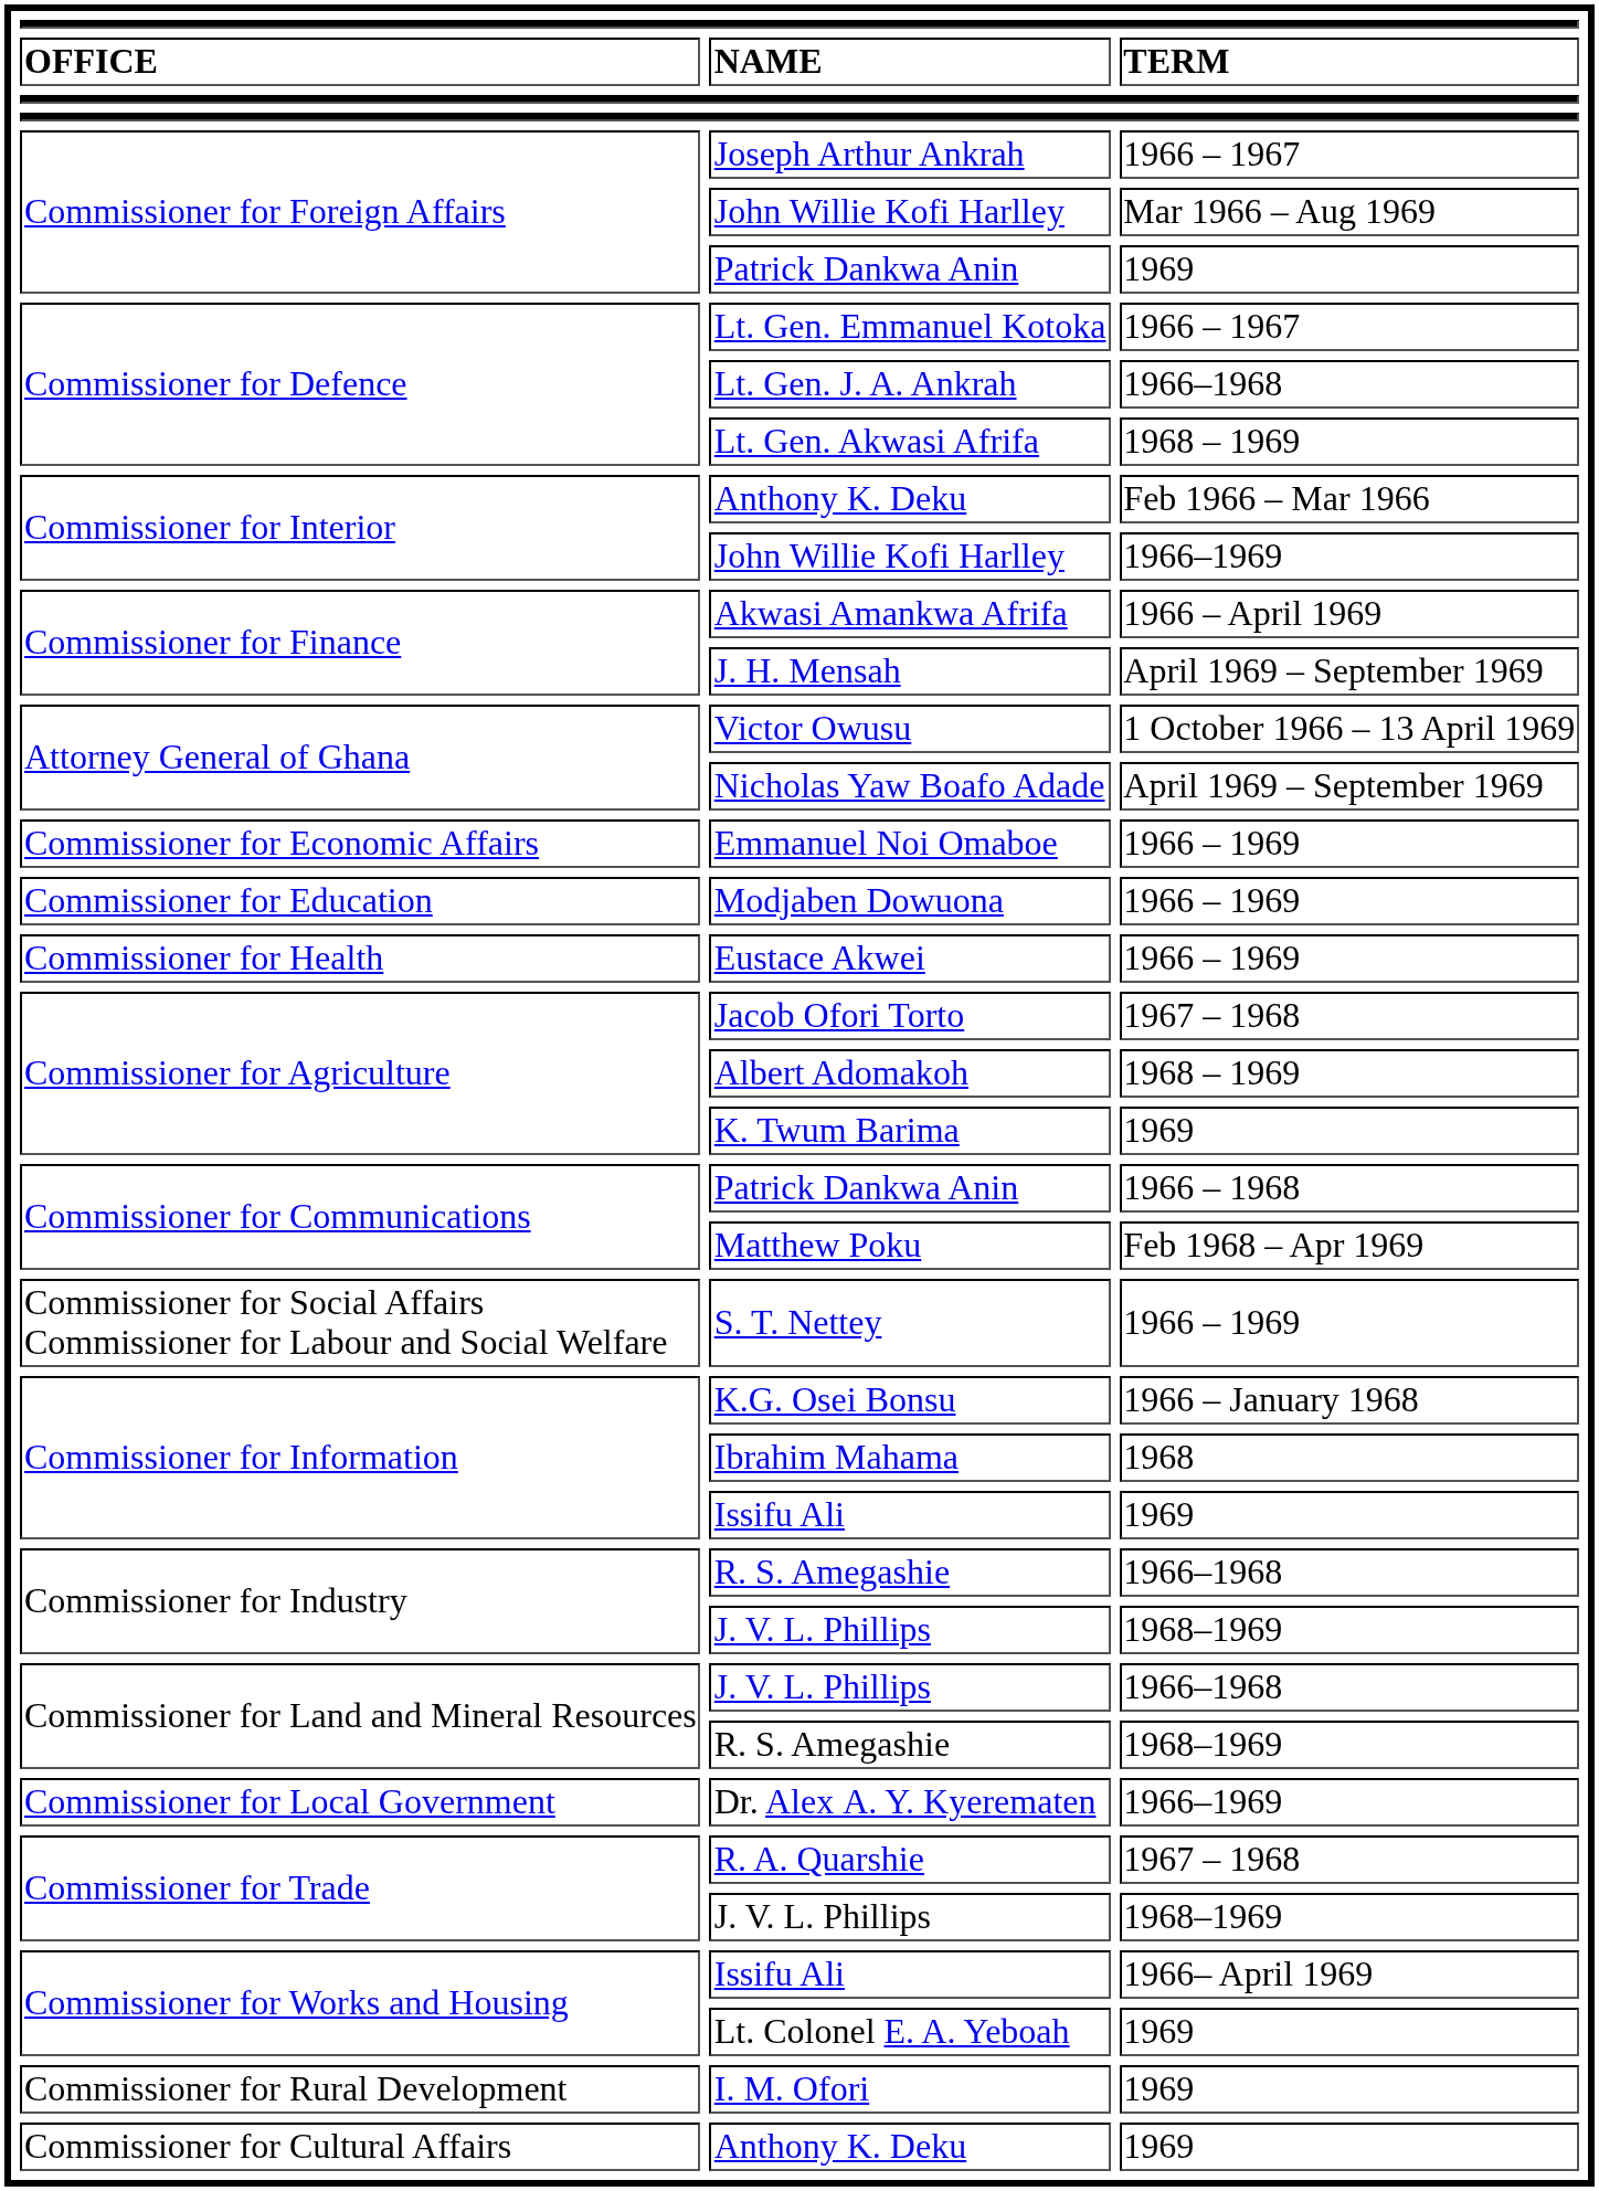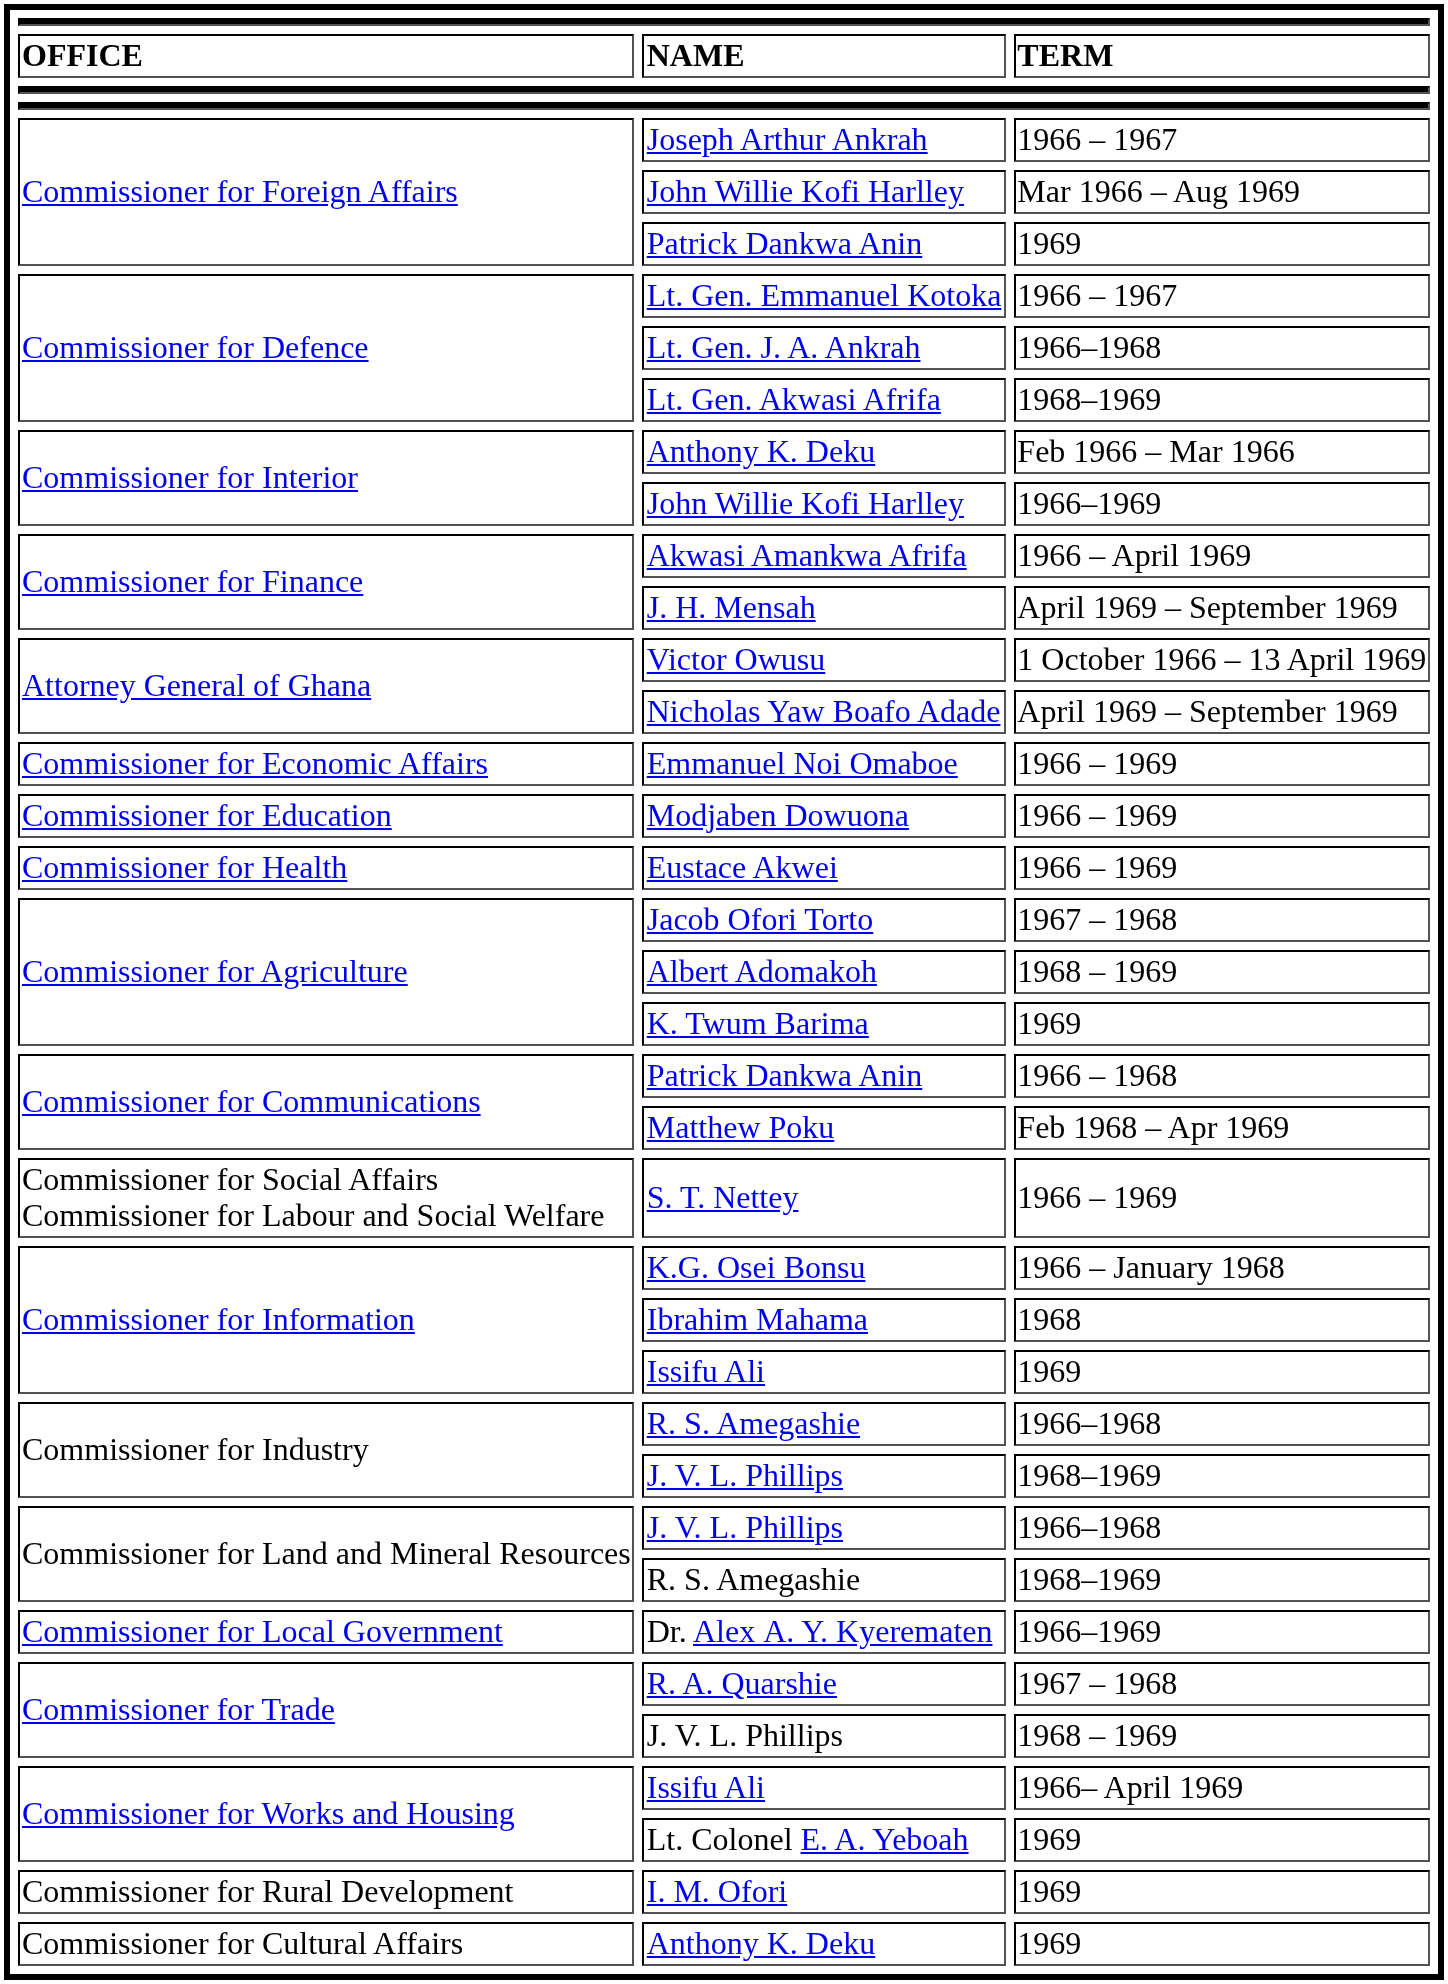 <table cellpadding="1" cellspacing="4" style="margin:3px; border:3px solid #000000;" align="center" border=1 style="border-collapse: collapse;">
 <tr>
 <th bgcolor="#000000" colspan="3"></th>
 </tr>
 <tr>
 <td align="left"><strong>OFFICE</strong></td>
 <td align="left"><strong>NAME</strong></td>
 <td align="left"><strong>TERM</strong></td>
 </tr>
 <tr>
 <th bgcolor="#000000" colspan="3"></th>
 </tr>
 <tr>
 <th bgcolor="#000000" colspan="3"></th>
 </tr>
 <tr>
 <td rowspan=3><a href='#'>Commissioner for Foreign Affairs</a></td>
 <td align="left"><a href='#'>Joseph Arthur Ankrah</a></td>
 <td align="left">1966 – 1967</td>
 </tr>
 <tr>
 <td align="left"><a href='#'>John Willie Kofi Harlley</a></td>
 <td>Mar 1966 – Aug 1969</td>
 </tr>
 <tr>
 <td align="left"><a href='#'>Patrick Dankwa Anin</a></td>
 <td align="left">1969</td>
 </tr>
 <tr>
 <td rowspan=3><a href='#'>Commissioner for Defence</a></td>
 <td align="left"><a href='#'>Lt. Gen. Emmanuel Kotoka</a></td>
 <td>1966 – 1967</td>
 </tr>
 <tr>
 <td align="left"><a href='#'>Lt. Gen. J. A. Ankrah</a></td>
 <td align="left">1966–1968</td>
 </tr>
 <tr>
 <td align="left"><a href='#'>Lt. Gen. Akwasi Afrifa</a></td>
-<td align="left">1968 – 1969</td>
+<td>1968–1969</td>
 </tr>
 <tr>
 <td rowspan=2><a href='#'>Commissioner for Interior</a></td>
 <td align="left"><a href='#'>Anthony K. Deku</a></td>
 <td>Feb 1966 – Mar 1966</td>
 </tr>
 <tr>
 <td align="left"><a href='#'>John Willie Kofi Harlley</a></td>
 <td align="left">1966–1969</td>
 </tr>
 <tr>
 <td rowspan=2><a href='#'>Commissioner for Finance</a></td>
 <td align="left"><a href='#'>Akwasi Amankwa Afrifa</a></td>
 <td align="left">1966 – April 1969</td>
 </tr>
 <tr>
 <td><a href='#'>J. H. Mensah</a></td>
 <td align="left">April 1969 – September 1969</td>
 </tr>
 <tr>
 <td rowspan=2><a href='#'>Attorney General of Ghana</a></td>
 <td><a href='#'>Victor Owusu</a></td>
 <td>1 October 1966 – 13 April 1969</td>
 </tr>
 <tr>
 <td><a href='#'>Nicholas Yaw Boafo Adade</a></td>
 <td>April 1969 – September 1969</td>
 </tr>
 <tr>
 <td align="left"><a href='#'>Commissioner for Economic Affairs</a></td>
 <td align="left"><a href='#'>Emmanuel Noi Omaboe</a></td>
 <td align="left">1966 – 1969</td>
 </tr>
 <tr>
 <td align="left"><a href='#'>Commissioner for Education</a></td>
 <td align="left"><a href='#'>Modjaben Dowuona</a></td>
 <td align="left">1966 – 1969</td>
 </tr>
 <tr>
 <td align="left"><a href='#'>Commissioner for Health</a></td>
 <td align="left"><a href='#'>Eustace Akwei</a></td>
 <td align="left">1966 – 1969</td>
 </tr>
 <tr>
 <td rowspan=3><a href='#'>Commissioner for Agriculture</a></td>
 <td align="left"><a href='#'>Jacob Ofori Torto</a></td>
 <td>1967 – 1968</td>
 </tr>
 <tr>
 <td><a href='#'>Albert Adomakoh</a></td>
 <td>1968 – 1969</td>
 </tr>
 <tr>
 <td><a href='#'>K. Twum Barima</a></td>
 <td>1969</td>
 </tr>
 <tr>
 <td rowspan=2><a href='#'>Commissioner for Communications</a></td>
 <td align="left"><a href='#'>Patrick Dankwa Anin</a></td>
 <td>1966 – 1968</td>
 </tr>
 <tr>
 <td><a href='#'>Matthew Poku</a></td>
 <td>Feb 1968 – Apr 1969</td>
 </tr>
 <tr>
 <td>Commissioner for Social Affairs<br>Commissioner for Labour and Social Welfare</td>
 <td align="left"><a href='#'>S. T. Nettey</a></td>
 <td>1966 – 1969</td>
 </tr>
 <tr>
 <td rowspan=3><a href='#'>Commissioner for Information</a></td>
 <td align="left"><a href='#'>K.G. Osei Bonsu</a></td>
 <td>1966 – January 1968</td>
 </tr>
 <tr>
 <td><a href='#'>Ibrahim Mahama</a></td>
 <td>1968</td>
 </tr>
 <tr>
 <td><a href='#'>Issifu Ali</a></td>
 <td>1969</td>
 </tr>
 <tr>
 <td rowspan=2>Commissioner for Industry</td>
 <td align="left"><a href='#'>R. S. Amegashie</a></td>
 <td align="left">1966–1968</td>
 </tr>
 <tr>
 <td><a href='#'>J. V. L. Phillips</a></td>
 <td>1968–1969</td>
 </tr>
 <tr>
 <td rowspan=2>Commissioner for Land and Mineral Resources</td>
 <td align="left"><a href='#'>J. V. L. Phillips</a></td>
 <td align="left">1966–1968</td>
 </tr>
 <tr>
 <td>R. S. Amegashie</td>
 <td align="left">1968–1969</td>
 </tr>
 <tr>
 <td align="left"><a href='#'>Commissioner for Local Government</a></td>
 <td align="left">Dr. <a href='#'>Alex A. Y. Kyerematen</a></td>
 <td align="left">1966–1969</td>
 </tr>
 <tr>
 <td rowspan=2><a href='#'>Commissioner for Trade</a></td>
 <td align="left"><a href='#'>R. A. Quarshie</a></td>
 <td align="left">1967 – 1968</td>
 </tr>
 <tr>
 <td>J. V. L. Phillips</td>
-<td>1968–1969</td>
+<td align="left">1968 – 1969</td>
 </tr>
 <tr>
 <td rowspan=2><a href='#'>Commissioner for Works and Housing</a></td>
 <td align="left"><a href='#'>Issifu Ali</a></td>
 <td>1966– April 1969</td>
 </tr>
 <tr>
 <td>Lt. Colonel <a href='#'>E. A. Yeboah</a></td>
 <td>1969</td>
 </tr>
 <tr>
 <td align="left">Commissioner for Rural Development</td>
 <td align="left"><a href='#'>I. M. Ofori</a></td>
 <td align="left">1969</td>
 </tr>
 <tr>
 <td align="left">Commissioner for Cultural Affairs</td>
 <td align="left"><a href='#'>Anthony K. Deku</a></td>
 <td align="left">1969</td>
 </tr>
 </table>
